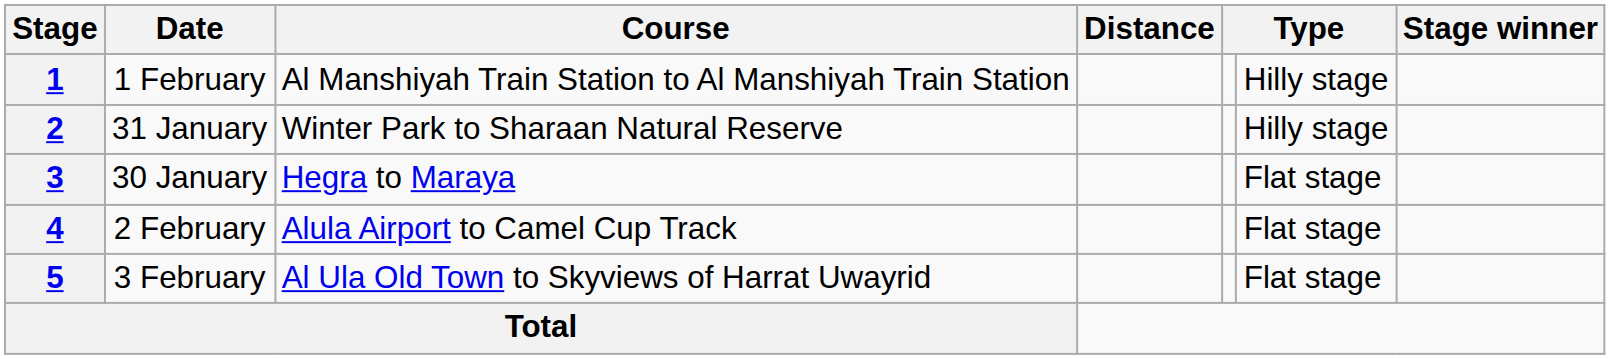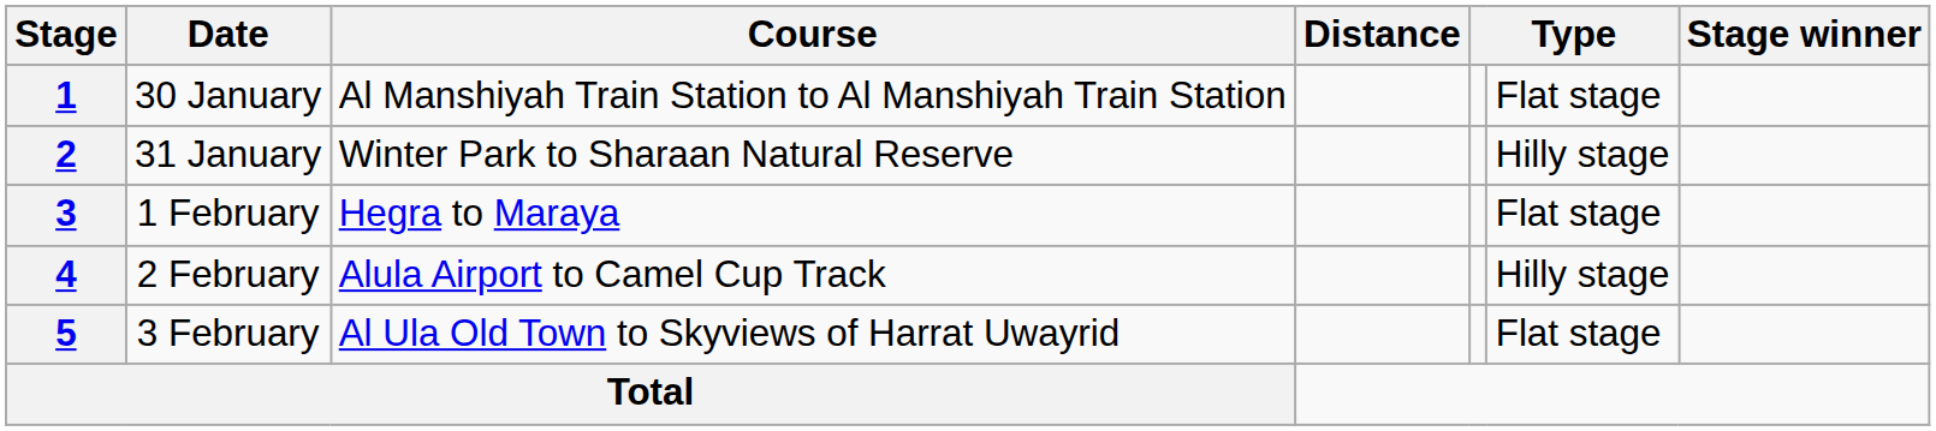 <table class="wikitable">
 <tr>
 <th scope="col">Stage</th>
 <th scope="col">Date</th>
 <th scope="col">Course</th>
 <th scope="col">Distance</th>
 <th scope="col" colspan="2">Type</th>
 <th scope="col">Stage winner</th>
 </tr>
 <tr>
 <th scope="row"><a href='#'>1</a></th>
-<td style="text-align:center;">1 February</td>
+<td style="text-align:center;">30 January</td>
 <td>Al Manshiyah Train Station to Al Manshiyah Train Station</td>
 <td style="text-align:center;"></td>
 <td></td>
-<td>Hilly stage</td>
+<td>Flat stage</td>
 <td></td>
 </tr>
 <tr>
 <th scope="row"><a href='#'>2</a></th>
 <td style="text-align:center;">31 January</td>
 <td>Winter Park to Sharaan Natural Reserve</td>
 <td style="text-align:center;"></td>
 <td></td>
 <td>Hilly stage</td>
 <td></td>
 </tr>
 <tr>
 <th scope="row"><a href='#'>3</a></th>
-<td style="text-align:center;">30 January</td>
+<td style="text-align:center;">1 February</td>
 <td><a href='#'>Hegra</a> to <a href='#'>Maraya</a></td>
 <td style="text-align:center;"></td>
 <td></td>
 <td>Flat stage</td>
 <td></td>
 </tr>
 <tr>
 <th scope="row"><a href='#'>4</a></th>
 <td style="text-align:center;">2 February</td>
 <td><a href='#'>Alula Airport</a> to Camel Cup Track</td>
 <td style="text-align:center;"></td>
 <td></td>
-<td>Flat stage</td>
+<td>Hilly stage</td>
 <td></td>
 </tr>
 <tr>
 <th scope="row"><a href='#'>5</a></th>
 <td style="text-align:center;">3 February</td>
 <td><a href='#'>Al Ula Old Town</a> to Skyviews of Harrat Uwayrid</td>
 <td style="text-align:center;"></td>
 <td></td>
 <td>Flat stage</td>
 <td></td>
 </tr>
 <tr>
 <th colspan="3">Total</th>
 <td colspan="4" style="text-align:center;"></td>
 </tr>
 </table>
